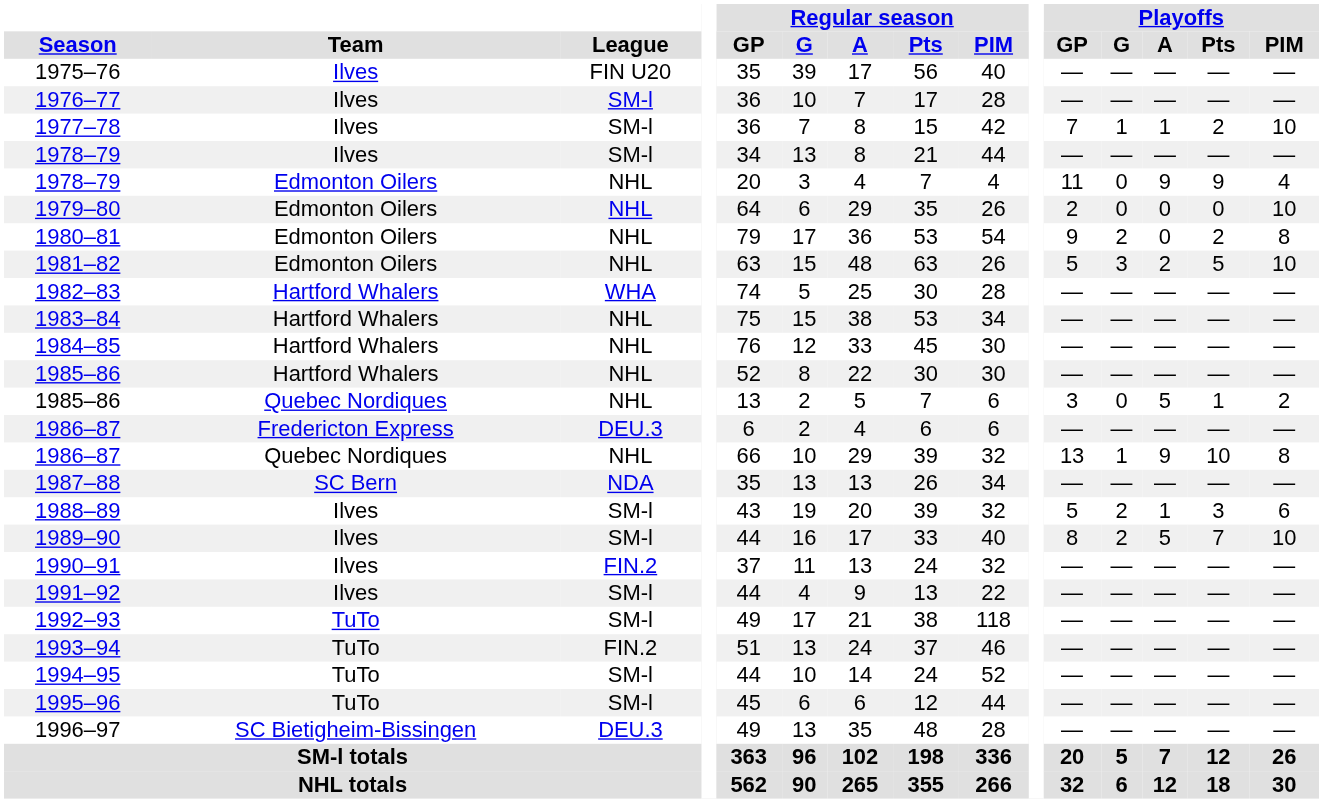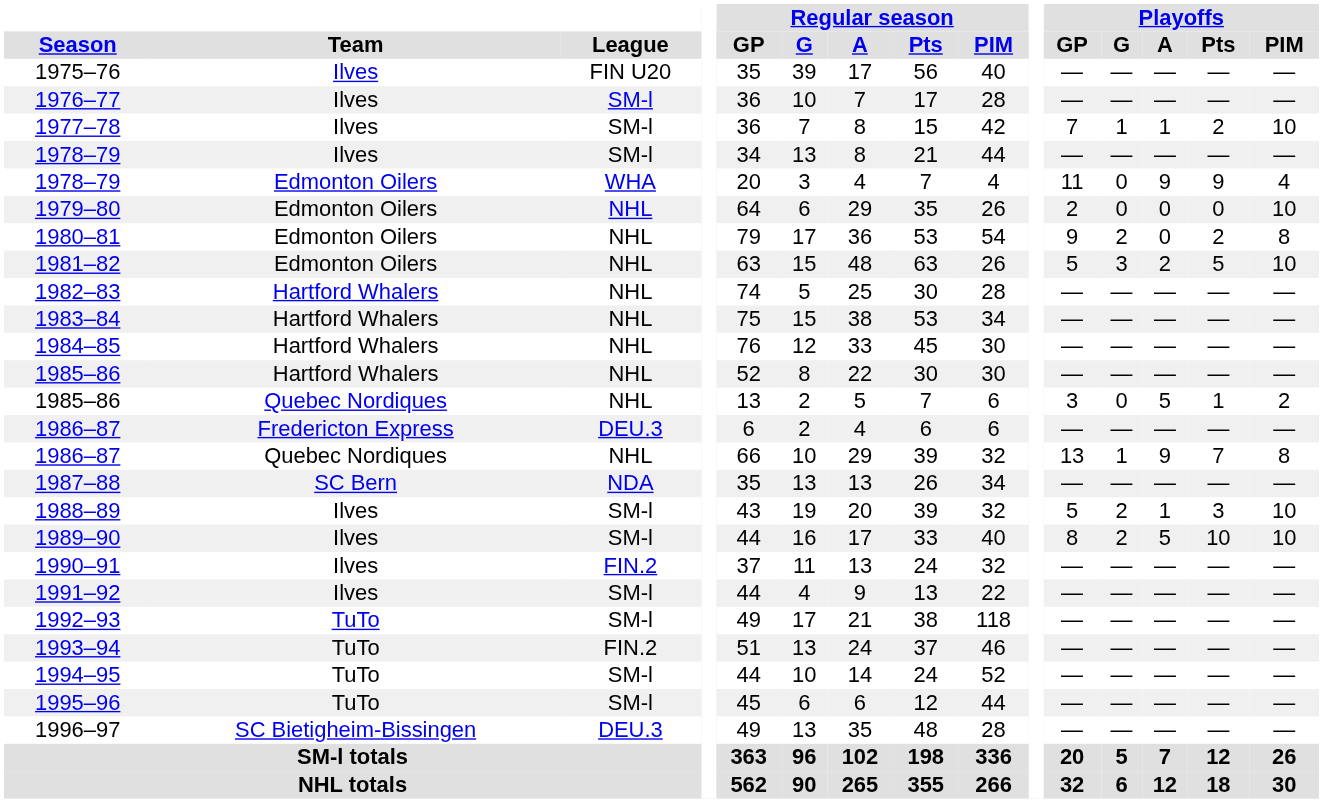 <table border="0" cellpadding="1" cellspacing="0" style="text-align:center; width:60em;">
 <tr style="background:#e0e0e0;">
 <th colspan="3"  bgcolor="#ffffff"> </th>
 <th rowspan="99" bgcolor="#ffffff"> </th>
 <th colspan="5"><a href='#'>Regular season</a></th>
 <th rowspan="99" bgcolor="#ffffff"> </th>
 <th colspan="5"><a href='#'>Playoffs</a></th>
 </tr>
 <tr style="background:#e0e0e0;">
 <th><a href='#'>Season</a></th>
 <th>Team</th>
 <th>League</th>
 <th>GP</th>
 <th><a href='#'>G</a></th>
 <th><a href='#'>A</a></th>
 <th><a href='#'>Pts</a></th>
 <th><a href='#'>PIM</a></th>
 <th>GP</th>
 <th>G</th>
 <th>A</th>
 <th>Pts</th>
 <th>PIM</th>
 </tr>
 <tr>
 <td>1975–76</td>
 <td><a href='#'>Ilves</a></td>
 <td>FIN U20</td>
 <td>35</td>
 <td>39</td>
 <td>17</td>
 <td>56</td>
 <td>40</td>
 <td>—</td>
 <td>—</td>
 <td>—</td>
 <td>—</td>
 <td>—</td>
 </tr>
 <tr style="background:#f0f0f0;">
 <td><a href='#'>1976–77</a></td>
 <td>Ilves</td>
 <td><a href='#'>SM-l</a></td>
 <td>36</td>
 <td>10</td>
 <td>7</td>
 <td>17</td>
 <td>28</td>
 <td>—</td>
 <td>—</td>
 <td>—</td>
 <td>—</td>
 <td>—</td>
 </tr>
 <tr>
 <td><a href='#'>1977–78</a></td>
 <td>Ilves</td>
 <td>SM-l</td>
 <td>36</td>
 <td>7</td>
 <td>8</td>
 <td>15</td>
 <td>42</td>
 <td>7</td>
 <td>1</td>
 <td>1</td>
 <td>2</td>
 <td>10</td>
 </tr>
 <tr style="background:#f0f0f0;">
 <td><a href='#'>1978–79</a></td>
 <td>Ilves</td>
 <td>SM-l</td>
 <td>34</td>
 <td>13</td>
 <td>8</td>
 <td>21</td>
 <td>44</td>
 <td>—</td>
 <td>—</td>
 <td>—</td>
 <td>—</td>
 <td>—</td>
 </tr>
 <tr>
 <td><a href='#'>1978–79</a></td>
 <td><a href='#'>Edmonton Oilers</a></td>
-<td>NHL</td>
+<td><a href='#'>WHA</a></td>
 <td>20</td>
 <td>3</td>
 <td>4</td>
 <td>7</td>
 <td>4</td>
 <td>11</td>
 <td>0</td>
 <td>9</td>
 <td>9</td>
 <td>4</td>
 </tr>
 <tr style="background:#f0f0f0;">
 <td><a href='#'>1979–80</a></td>
 <td>Edmonton Oilers</td>
 <td><a href='#'>NHL</a></td>
 <td>64</td>
 <td>6</td>
 <td>29</td>
 <td>35</td>
 <td>26</td>
 <td>2</td>
 <td>0</td>
 <td>0</td>
 <td>0</td>
 <td>10</td>
 </tr>
 <tr>
 <td><a href='#'>1980–81</a></td>
 <td>Edmonton Oilers</td>
 <td>NHL</td>
 <td>79</td>
 <td>17</td>
 <td>36</td>
 <td>53</td>
 <td>54</td>
 <td>9</td>
 <td>2</td>
 <td>0</td>
 <td>2</td>
 <td>8</td>
 </tr>
 <tr style="background:#f0f0f0;">
 <td><a href='#'>1981–82</a></td>
 <td>Edmonton Oilers</td>
 <td>NHL</td>
 <td>63</td>
 <td>15</td>
 <td>48</td>
 <td>63</td>
 <td>26</td>
 <td>5</td>
 <td>3</td>
 <td>2</td>
 <td>5</td>
 <td>10</td>
 </tr>
 <tr>
 <td><a href='#'>1982–83</a></td>
 <td><a href='#'>Hartford Whalers</a></td>
-<td><a href='#'>WHA</a></td>
+<td>NHL</td>
 <td>74</td>
 <td>5</td>
 <td>25</td>
 <td>30</td>
 <td>28</td>
 <td>—</td>
 <td>—</td>
 <td>—</td>
 <td>—</td>
 <td>—</td>
 </tr>
 <tr style="background:#f0f0f0;">
 <td><a href='#'>1983–84</a></td>
 <td>Hartford Whalers</td>
 <td>NHL</td>
 <td>75</td>
 <td>15</td>
 <td>38</td>
 <td>53</td>
 <td>34</td>
 <td>—</td>
 <td>—</td>
 <td>—</td>
 <td>—</td>
 <td>—</td>
 </tr>
 <tr>
 <td><a href='#'>1984–85</a></td>
 <td>Hartford Whalers</td>
 <td>NHL</td>
 <td>76</td>
 <td>12</td>
 <td>33</td>
 <td>45</td>
 <td>30</td>
 <td>—</td>
 <td>—</td>
 <td>—</td>
 <td>—</td>
 <td>—</td>
 </tr>
 <tr style="background:#f0f0f0;">
 <td><a href='#'>1985–86</a></td>
 <td>Hartford Whalers</td>
 <td>NHL</td>
 <td>52</td>
 <td>8</td>
 <td>22</td>
 <td>30</td>
 <td>30</td>
 <td>—</td>
 <td>—</td>
 <td>—</td>
 <td>—</td>
 <td>—</td>
 </tr>
 <tr>
 <td>1985–86</td>
 <td><a href='#'>Quebec Nordiques</a></td>
 <td>NHL</td>
 <td>13</td>
 <td>2</td>
 <td>5</td>
 <td>7</td>
 <td>6</td>
 <td>3</td>
 <td>0</td>
 <td>5</td>
 <td>1</td>
 <td>2</td>
 </tr>
 <tr style="background:#f0f0f0;">
 <td><a href='#'>1986–87</a></td>
 <td><a href='#'>Fredericton Express</a></td>
 <td><a href='#'>DEU.3</a></td>
 <td>6</td>
 <td>2</td>
 <td>4</td>
 <td>6</td>
 <td>6</td>
 <td>—</td>
 <td>—</td>
 <td>—</td>
 <td>—</td>
 <td>—</td>
 </tr>
 <tr>
 <td><a href='#'>1986–87</a></td>
 <td>Quebec Nordiques</td>
 <td>NHL</td>
 <td>66</td>
 <td>10</td>
 <td>29</td>
 <td>39</td>
 <td>32</td>
 <td>13</td>
 <td>1</td>
 <td>9</td>
-<td>10</td>
+<td>7</td>
 <td>8</td>
 </tr>
 <tr style="background:#f0f0f0;">
 <td><a href='#'>1987–88</a></td>
 <td><a href='#'>SC Bern</a></td>
 <td><a href='#'>NDA</a></td>
 <td>35</td>
 <td>13</td>
 <td>13</td>
 <td>26</td>
 <td>34</td>
 <td>—</td>
 <td>—</td>
 <td>—</td>
 <td>—</td>
 <td>—</td>
 </tr>
 <tr>
 <td><a href='#'>1988–89</a></td>
 <td>Ilves</td>
 <td>SM-l</td>
 <td>43</td>
 <td>19</td>
 <td>20</td>
 <td>39</td>
 <td>32</td>
 <td>5</td>
 <td>2</td>
 <td>1</td>
 <td>3</td>
-<td>6</td>
+<td>10</td>
 </tr>
 <tr style="background:#f0f0f0;">
 <td><a href='#'>1989–90</a></td>
 <td>Ilves</td>
 <td>SM-l</td>
 <td>44</td>
 <td>16</td>
 <td>17</td>
 <td>33</td>
 <td>40</td>
 <td>8</td>
 <td>2</td>
 <td>5</td>
-<td>7</td>
+<td>10</td>
 <td>10</td>
 </tr>
 <tr>
 <td><a href='#'>1990–91</a></td>
 <td>Ilves</td>
 <td><a href='#'>FIN.2</a></td>
 <td>37</td>
 <td>11</td>
 <td>13</td>
 <td>24</td>
 <td>32</td>
 <td>—</td>
 <td>—</td>
 <td>—</td>
 <td>—</td>
 <td>—</td>
 </tr>
 <tr style="background:#f0f0f0;">
 <td><a href='#'>1991–92</a></td>
 <td>Ilves</td>
 <td>SM-l</td>
 <td>44</td>
 <td>4</td>
 <td>9</td>
 <td>13</td>
 <td>22</td>
 <td>—</td>
 <td>—</td>
 <td>—</td>
 <td>—</td>
 <td>—</td>
 </tr>
 <tr>
 <td><a href='#'>1992–93</a></td>
 <td><a href='#'>TuTo</a></td>
 <td>SM-l</td>
 <td>49</td>
 <td>17</td>
 <td>21</td>
 <td>38</td>
 <td>118</td>
 <td>—</td>
 <td>—</td>
 <td>—</td>
 <td>—</td>
 <td>—</td>
 </tr>
 <tr style="background:#f0f0f0;">
 <td><a href='#'>1993–94</a></td>
 <td>TuTo</td>
 <td>FIN.2</td>
 <td>51</td>
 <td>13</td>
 <td>24</td>
 <td>37</td>
 <td>46</td>
 <td>—</td>
 <td>—</td>
 <td>—</td>
 <td>—</td>
 <td>—</td>
 </tr>
 <tr>
 <td><a href='#'>1994–95</a></td>
 <td>TuTo</td>
 <td>SM-l</td>
 <td>44</td>
 <td>10</td>
 <td>14</td>
 <td>24</td>
 <td>52</td>
 <td>—</td>
 <td>—</td>
 <td>—</td>
 <td>—</td>
 <td>—</td>
 </tr>
 <tr style="background:#f0f0f0;">
 <td><a href='#'>1995–96</a></td>
 <td>TuTo</td>
 <td>SM-l</td>
 <td>45</td>
 <td>6</td>
 <td>6</td>
 <td>12</td>
 <td>44</td>
 <td>—</td>
 <td>—</td>
 <td>—</td>
 <td>—</td>
 <td>—</td>
 </tr>
 <tr>
 <td>1996–97</td>
 <td><a href='#'>SC Bietigheim-Bissingen</a></td>
 <td><a href='#'>DEU.3</a></td>
 <td>49</td>
 <td>13</td>
 <td>35</td>
 <td>48</td>
 <td>28</td>
 <td>—</td>
 <td>—</td>
 <td>—</td>
 <td>—</td>
 <td>—</td>
 </tr>
 <tr style="background:#e0e0e0;">
 <th colspan="3">SM-l totals</th>
 <th>363</th>
 <th>96</th>
 <th>102</th>
 <th>198</th>
 <th>336</th>
 <th>20</th>
 <th>5</th>
 <th>7</th>
 <th>12</th>
 <th>26</th>
 </tr>
 <tr style="background:#e0e0e0;">
 <th colspan="3">NHL totals</th>
 <th>562</th>
 <th>90</th>
 <th>265</th>
 <th>355</th>
 <th>266</th>
 <th>32</th>
 <th>6</th>
 <th>12</th>
 <th>18</th>
 <th>30</th>
 </tr>
 </table>
